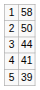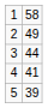 <table class = "wikitable">
 <tr>
 <td width="15" align="center">1</td>
 <td> 58</td>
 </tr>
 <tr>
 <td align="center">2</td>
-<td> 50</td>
+<td> 49</td>
 </tr>
 <tr>
 <td align="center">3</td>
 <td> 44</td>
 </tr>
 <tr>
 <td align="center">4</td>
 <td> 41</td>
 </tr>
 <tr>
 <td align="center">5</td>
 <td> 39</td>
 </tr>
 </table>
